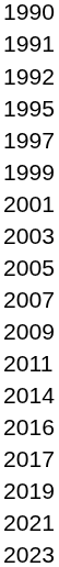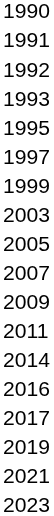 <table>
 <tr>
 <td>1990</td>
 <td></td>
 <td></td>
 <td></td>
 </tr>
 <tr>
 <td>1991</td>
 <td></td>
 <td></td>
 <td></td>
 </tr>
 <tr>
 <td>1992</td>
 <td></td>
 <td></td>
 <td></td>
 </tr>
 <tr>
+<td>1993</td>
+<td></td>
+<td></td>
+<td></td>
+</tr>
+<tr>
 <td>1995</td>
 <td></td>
 <td></td>
 <td></td>
 </tr>
 <tr>
 <td>1997</td>
 <td></td>
 <td></td>
 <td></td>
 </tr>
 <tr>
 <td>1999</td>
-<td></td>
-<td></td>
-<td></td>
-</tr>
-<tr>
-<td>2001</td>
 <td></td>
 <td></td>
 <td></td>
 </tr>
 <tr>
 <td>2003</td>
 <td></td>
 <td></td>
 <td></td>
 </tr>
 <tr>
 <td>2005</td>
 <td></td>
 <td></td>
 <td></td>
 </tr>
 <tr>
 <td>2007</td>
 <td></td>
 <td></td>
 <td></td>
 </tr>
 <tr>
 <td rowspan=2>2009</td>
 <td rowspan=2></td>
 <td rowspan=2></td>
 <td></td>
 </tr>
 <tr>
 <td></td>
 </tr>
 <tr>
 <td rowspan=2>2011</td>
 <td rowspan=2></td>
 <td rowspan=2></td>
 <td></td>
 </tr>
 <tr>
 <td></td>
 </tr>
 <tr>
 <td rowspan=2>2014</td>
 <td rowspan=2></td>
 <td rowspan=2></td>
 <td></td>
 </tr>
 <tr>
 <td></td>
 </tr>
 <tr>
 <td rowspan=2>2016</td>
 <td rowspan=2></td>
 <td rowspan=2></td>
 <td></td>
 </tr>
 <tr>
 <td></td>
 </tr>
 <tr>
 <td rowspan=2>2017</td>
 <td rowspan=2></td>
 <td rowspan=2></td>
 <td></td>
 </tr>
 <tr>
 <td></td>
 </tr>
 <tr>
 <td rowspan=2>2019</td>
 <td rowspan=2></td>
 <td rowspan=2></td>
 <td></td>
 </tr>
 <tr>
 <td></td>
 </tr>
 <tr>
 <td rowspan=2>2021</td>
 <td rowspan=2></td>
 <td rowspan=2></td>
 <td></td>
 </tr>
 <tr>
 <td></td>
 </tr>
 <tr>
 <td rowspan=2>2023</td>
 <td rowspan=2></td>
 <td rowspan=2></td>
 <td></td>
 </tr>
 <tr>
 <td></td>
 </tr>
 </table>
